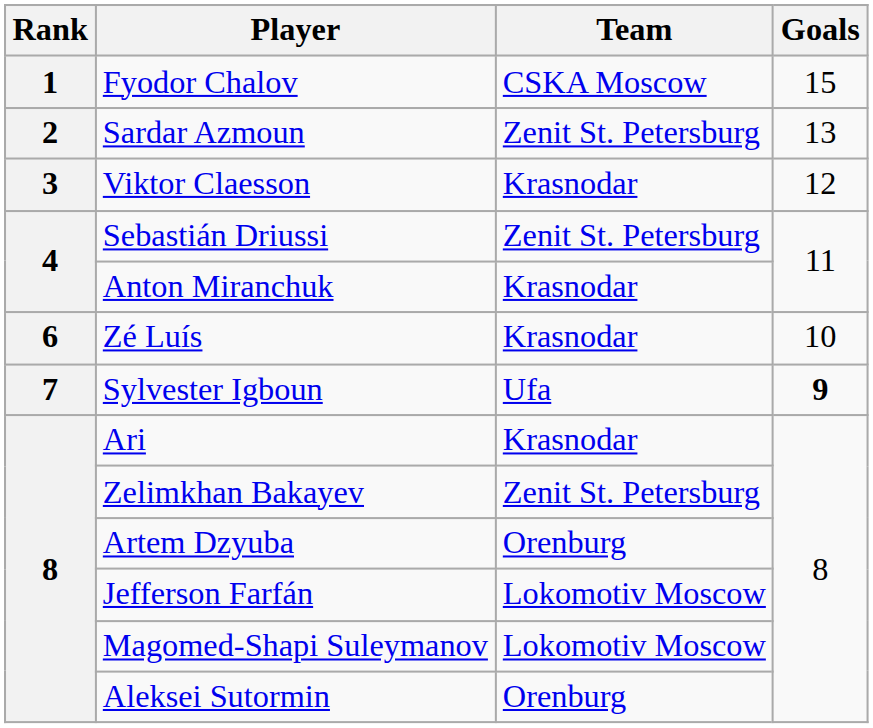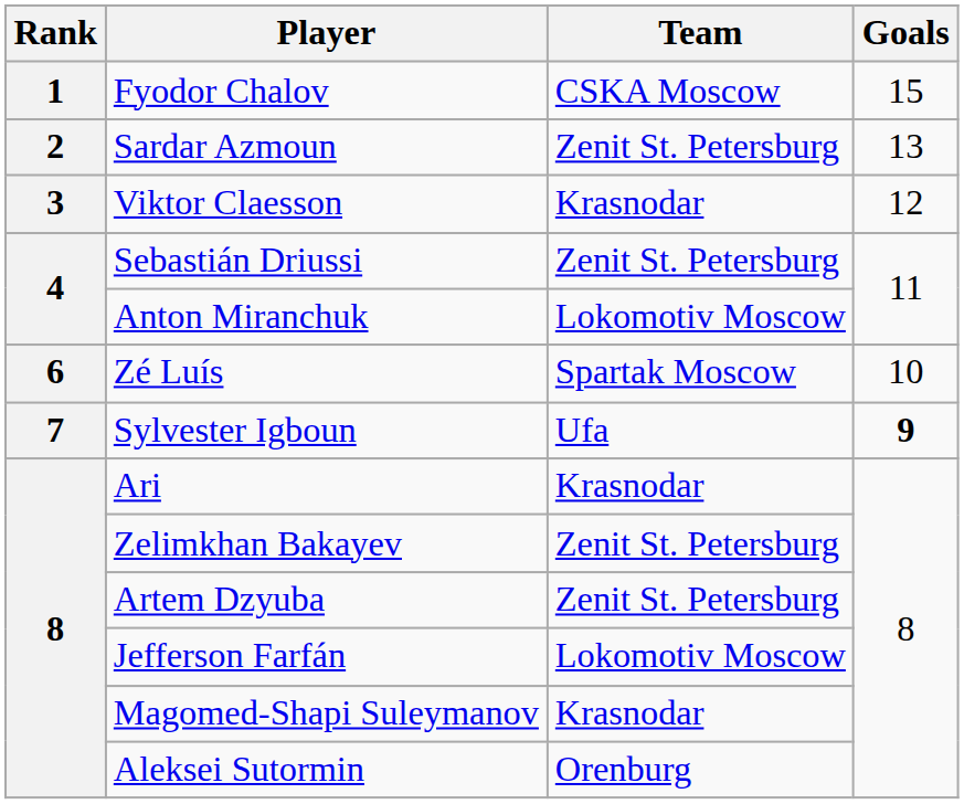 <table class="wikitable">
 <tr>
 <th>Rank</th>
 <th>Player</th>
 <th>Team</th>
 <th>Goals</th>
 </tr>
 <tr>
 <th>1</th>
 <td> <a href='#'>Fyodor Chalov</a></td>
 <td><a href='#'>CSKA Moscow</a></td>
 <td align=center>15</td>
 </tr>
 <tr>
 <th>2</th>
 <td> <a href='#'>Sardar Azmoun</a></td>
 <td><a href='#'>Zenit St. Petersburg</a></td>
 <td align=center>13</td>
 </tr>
 <tr>
 <th>3</th>
 <td> <a href='#'>Viktor Claesson</a></td>
 <td><a href='#'>Krasnodar</a></td>
 <td align=center>12</td>
 </tr>
 <tr>
 <th rowspan=2>4</th>
 <td> <a href='#'>Sebastián Driussi</a></td>
 <td><a href='#'>Zenit St. Petersburg</a></td>
 <td align=center rowspan=2>11</td>
 </tr>
 <tr>
 <td> <a href='#'>Anton Miranchuk</a></td>
-<td><a href='#'>Krasnodar</a></td>
+<td><a href='#'>Lokomotiv Moscow</a></td>
 </tr>
 <tr>
 <th>6</th>
 <td> <a href='#'>Zé Luís</a></td>
-<td><a href='#'>Krasnodar</a></td>
+<td><a href='#'>Spartak Moscow</a></td>
 <td align=center>10</td>
 </tr>
 <tr>
 <th>7</th>
 <td> <a href='#'>Sylvester Igboun</a></td>
 <td><a href='#'>Ufa</a></td>
 <td align=center><strong>9</strong></td>
 </tr>
 <tr>
 <th rowspan=6>8</th>
 <td> <a href='#'>Ari</a></td>
 <td><a href='#'>Krasnodar</a></td>
 <td align=center rowspan=6>8</td>
 </tr>
 <tr>
 <td> <a href='#'>Zelimkhan Bakayev</a></td>
 <td><a href='#'>Zenit St. Petersburg</a></td>
 </tr>
 <tr>
 <td> <a href='#'>Artem Dzyuba</a></td>
-<td><a href='#'>Orenburg</a></td>
+<td><a href='#'>Zenit St. Petersburg</a></td>
 </tr>
 <tr>
 <td> <a href='#'>Jefferson Farfán</a></td>
 <td><a href='#'>Lokomotiv Moscow</a></td>
 </tr>
 <tr>
 <td> <a href='#'>Magomed-Shapi Suleymanov</a></td>
-<td><a href='#'>Lokomotiv Moscow</a></td>
+<td><a href='#'>Krasnodar</a></td>
 </tr>
 <tr>
 <td> <a href='#'>Aleksei Sutormin</a></td>
 <td><a href='#'>Orenburg</a></td>
 </tr>
 </table>
